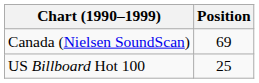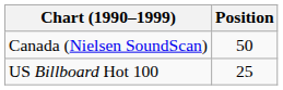 <table class="wikitable sortable plainrowheaders">
 <tr>
 <th>Chart (1990–1999)</th>
 <th>Position</th>
 </tr>
 <tr>
 <td>Canada (<a href='#'>Nielsen SoundScan</a>)</td>
-<td style="text-align:center;">69</td>
+<td style="text-align:center;">50</td>
 </tr>
 <tr>
 <td>US <em>Billboard</em> Hot 100</td>
 <td style="text-align:center;">25</td>
 </tr>
 </table>
